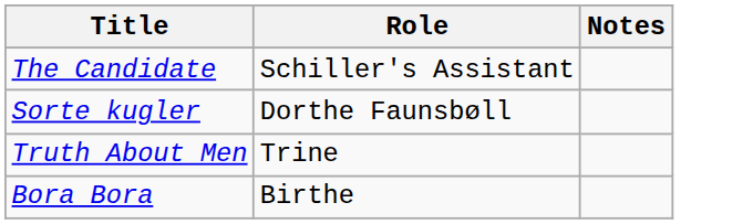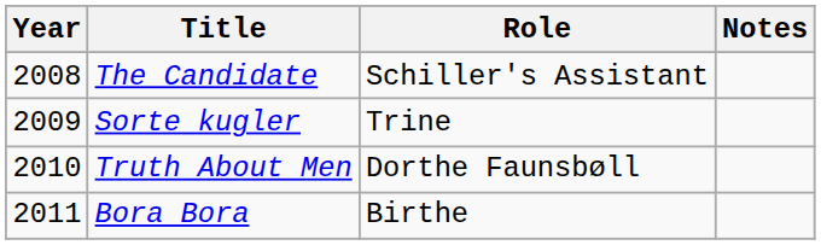 <table class="wikitable sortable">
 <tr>
+<th>Year</th>
 <th>Title</th>
 <th>Role</th>
 <th class="unsortable">Notes</th>
 </tr>
 <tr>
+<td>2008</td>
 <td><em><a href='#'>The Candidate</a></em></td>
 <td>Schiller's Assistant</td>
 <td></td>
 </tr>
 <tr>
+<td>2009</td>
 <td><em><a href='#'>Sorte kugler</a></em></td>
+<td>Trine</td>
+<td></td>
+</tr>
+<tr>
+<td>2010</td>
+<td><em><a href='#'>Truth About Men</a></em></td>
 <td>Dorthe Faunsbøll</td>
 <td></td>
 </tr>
 <tr>
-<td><em><a href='#'>Truth About Men</a></em></td>
-<td>Trine</td>
-<td></td>
-</tr>
-<tr>
+<td>2011</td>
 <td><em><a href='#'>Bora Bora</a></em></td>
 <td>Birthe</td>
 <td></td>
 </tr>
 </table>
